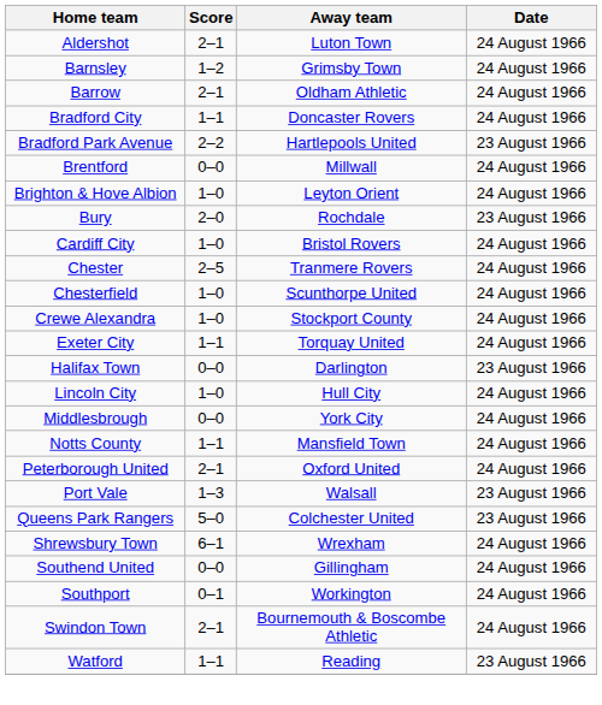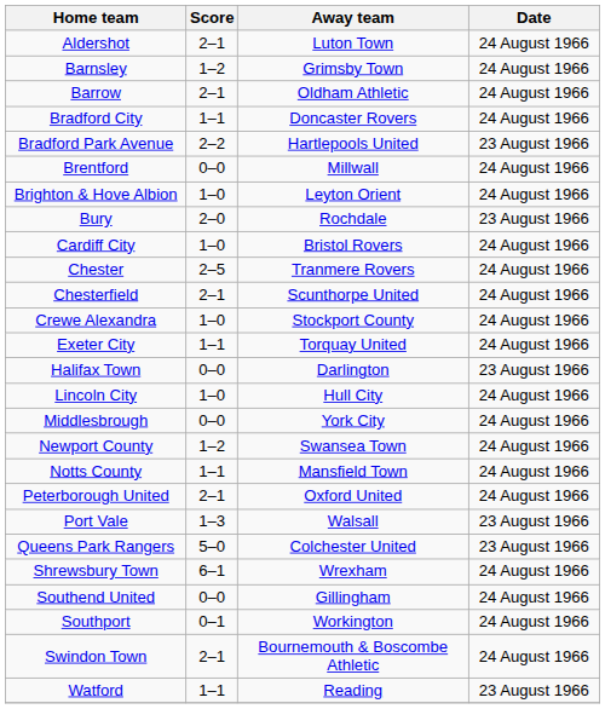 <table class="wikitable" style="text-align:center;">
 <tr>
 <th width=175>Home team</th>
 <th width=20>Score</th>
 <th width=225>Away team</th>
 <th width=125>Date</th>
 </tr>
 <tr>
 <td><a href='#'>Aldershot</a></td>
 <td>2–1</td>
 <td><a href='#'>Luton Town</a></td>
 <td>24 August 1966</td>
 </tr>
 <tr>
 <td><a href='#'>Barnsley</a></td>
 <td>1–2</td>
 <td><a href='#'>Grimsby Town</a></td>
 <td>24 August 1966</td>
 </tr>
 <tr>
 <td><a href='#'>Barrow</a></td>
 <td>2–1</td>
 <td><a href='#'>Oldham Athletic</a></td>
 <td>24 August 1966</td>
 </tr>
 <tr>
 <td><a href='#'>Bradford City</a></td>
 <td>1–1</td>
 <td><a href='#'>Doncaster Rovers</a></td>
 <td>24 August 1966</td>
 </tr>
 <tr>
 <td><a href='#'>Bradford Park Avenue</a></td>
 <td>2–2</td>
 <td><a href='#'>Hartlepools United</a></td>
 <td>23 August 1966</td>
 </tr>
 <tr>
 <td><a href='#'>Brentford</a></td>
 <td>0–0</td>
 <td><a href='#'>Millwall</a></td>
 <td>24 August 1966</td>
 </tr>
 <tr>
 <td><a href='#'>Brighton & Hove Albion</a></td>
 <td>1–0</td>
 <td><a href='#'>Leyton Orient</a></td>
 <td>24 August 1966</td>
 </tr>
 <tr>
 <td><a href='#'>Bury</a></td>
 <td>2–0</td>
 <td><a href='#'>Rochdale</a></td>
 <td>23 August 1966</td>
 </tr>
 <tr>
 <td><a href='#'>Cardiff City</a></td>
 <td>1–0</td>
 <td><a href='#'>Bristol Rovers</a></td>
 <td>24 August 1966</td>
 </tr>
 <tr>
 <td><a href='#'>Chester</a></td>
 <td>2–5</td>
 <td><a href='#'>Tranmere Rovers</a></td>
 <td>24 August 1966</td>
 </tr>
 <tr>
 <td><a href='#'>Chesterfield</a></td>
-<td>1–0</td>
+<td>2–1</td>
 <td><a href='#'>Scunthorpe United</a></td>
 <td>24 August 1966</td>
 </tr>
 <tr>
 <td><a href='#'>Crewe Alexandra</a></td>
 <td>1–0</td>
 <td><a href='#'>Stockport County</a></td>
 <td>24 August 1966</td>
 </tr>
 <tr>
 <td><a href='#'>Exeter City</a></td>
 <td>1–1</td>
 <td><a href='#'>Torquay United</a></td>
 <td>24 August 1966</td>
 </tr>
 <tr>
 <td><a href='#'>Halifax Town</a></td>
 <td>0–0</td>
 <td><a href='#'>Darlington</a></td>
 <td>23 August 1966</td>
 </tr>
 <tr>
 <td><a href='#'>Lincoln City</a></td>
 <td>1–0</td>
 <td><a href='#'>Hull City</a></td>
 <td>24 August 1966</td>
 </tr>
 <tr>
 <td><a href='#'>Middlesbrough</a></td>
 <td>0–0</td>
 <td><a href='#'>York City</a></td>
+<td>24 August 1966</td>
+</tr>
+<tr>
+<td><a href='#'>Newport County</a></td>
+<td>1–2</td>
+<td><a href='#'>Swansea Town</a></td>
 <td>24 August 1966</td>
 </tr>
 <tr>
 <td><a href='#'>Notts County</a></td>
 <td>1–1</td>
 <td><a href='#'>Mansfield Town</a></td>
 <td>24 August 1966</td>
 </tr>
 <tr>
 <td><a href='#'>Peterborough United</a></td>
 <td>2–1</td>
 <td><a href='#'>Oxford United</a></td>
 <td>24 August 1966</td>
 </tr>
 <tr>
 <td><a href='#'>Port Vale</a></td>
 <td>1–3</td>
 <td><a href='#'>Walsall</a></td>
 <td>23 August 1966</td>
 </tr>
 <tr>
 <td><a href='#'>Queens Park Rangers</a></td>
 <td>5–0</td>
 <td><a href='#'>Colchester United</a></td>
 <td>23 August 1966</td>
 </tr>
 <tr>
 <td><a href='#'>Shrewsbury Town</a></td>
 <td>6–1</td>
 <td><a href='#'>Wrexham</a></td>
 <td>24 August 1966</td>
 </tr>
 <tr>
 <td><a href='#'>Southend United</a></td>
 <td>0–0</td>
 <td><a href='#'>Gillingham</a></td>
 <td>24 August 1966</td>
 </tr>
 <tr>
 <td><a href='#'>Southport</a></td>
 <td>0–1</td>
 <td><a href='#'>Workington</a></td>
 <td>24 August 1966</td>
 </tr>
 <tr>
 <td><a href='#'>Swindon Town</a></td>
 <td>2–1</td>
 <td><a href='#'>Bournemouth & Boscombe Athletic</a></td>
 <td>24 August 1966</td>
 </tr>
 <tr>
 <td><a href='#'>Watford</a></td>
 <td>1–1</td>
 <td><a href='#'>Reading</a></td>
 <td>23 August 1966</td>
 </tr>
 <tr>
 </tr>
 </table>
